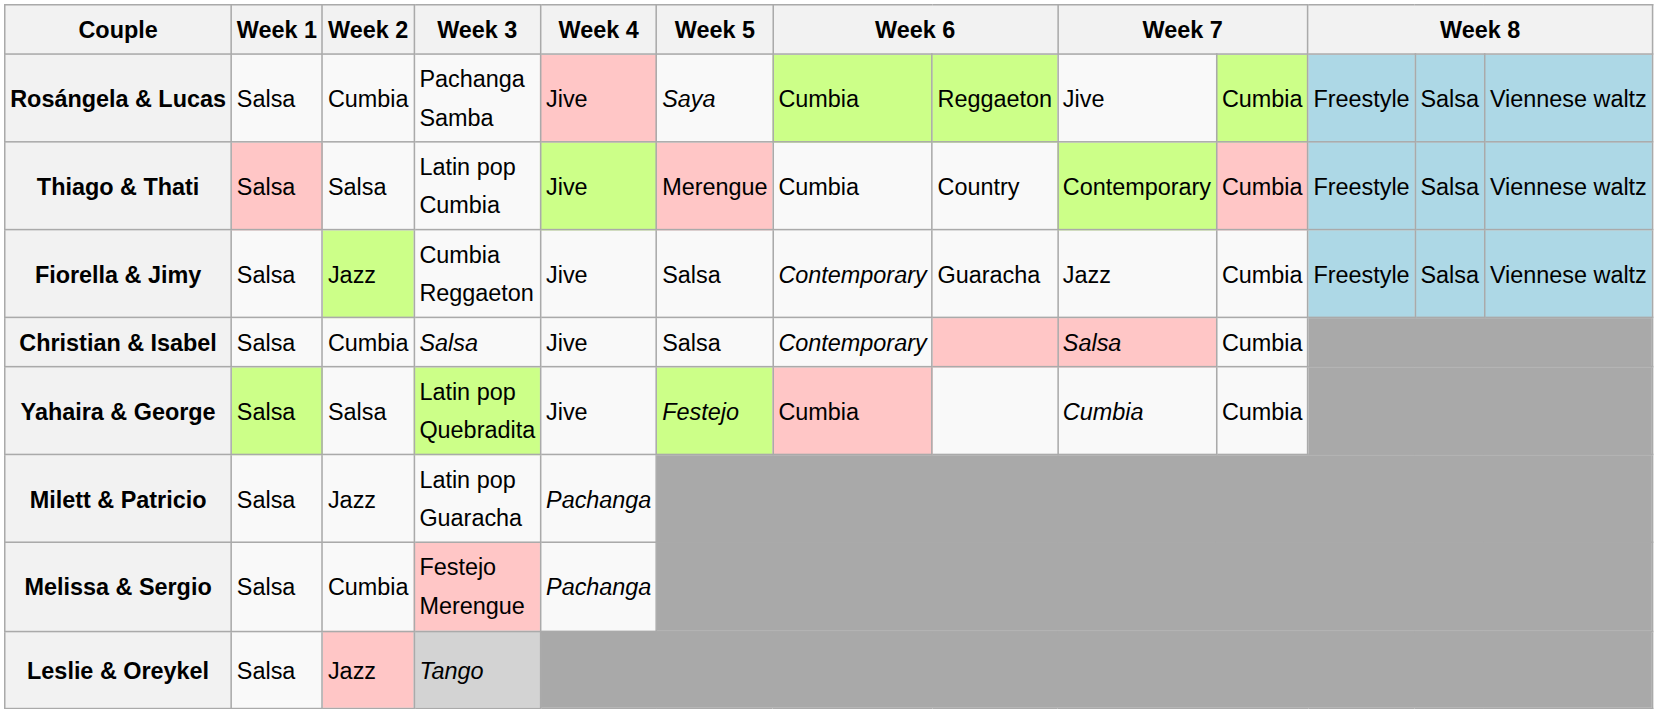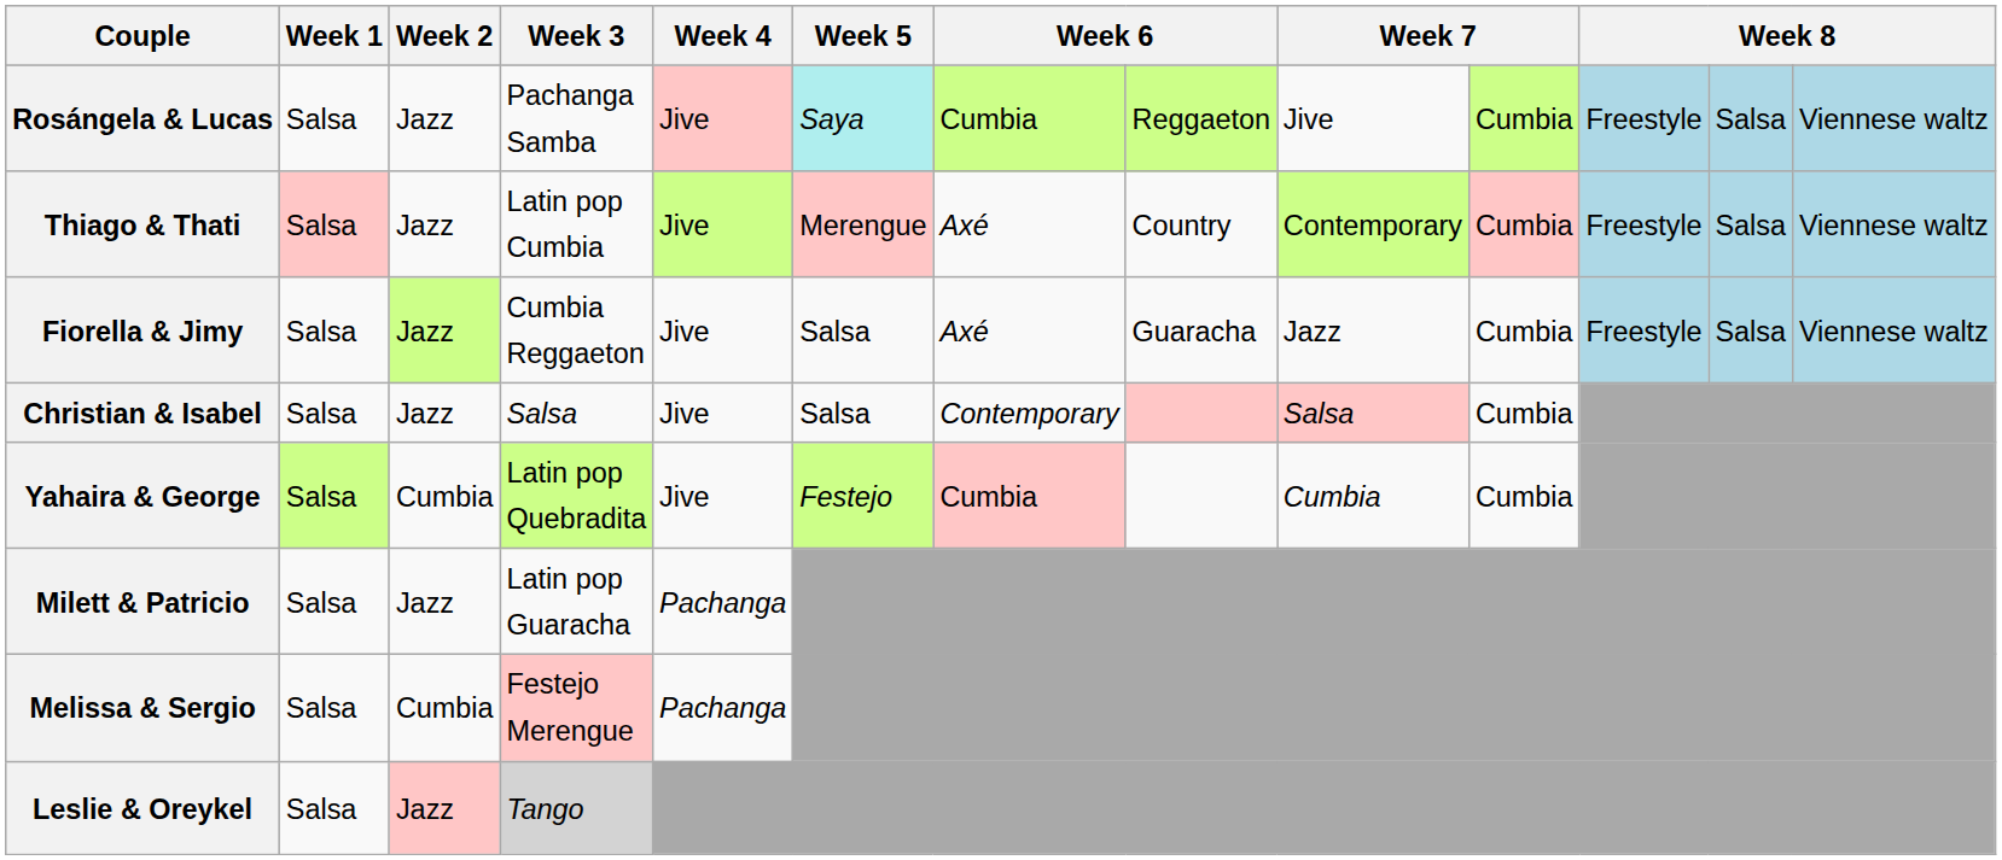 <table class="wikitable" style="text-align:left; font-size:95%; line-height:25px;">
 <tr>
 <th>Couple</th>
 <th>Week 1</th>
 <th>Week 2</th>
 <th>Week 3</th>
 <th>Week 4</th>
 <th>Week 5</th>
 <th colspan=2>Week 6</th>
 <th colspan=2>Week 7</th>
 <th colspan=3>Week 8</th>
 </tr>
 <tr>
 <th>Rosángela & Lucas</th>
 <td>Salsa</td>
-<td>Cumbia</td>
+<td>Jazz</td>
 <td>Pachanga<br>Samba</td>
 <td style="background:#ffc6c6;">Jive<br></td>
-<td><em>Saya</em></td>
+<td style="background: paleturquoise;"><em>Saya</em></td>
 <td style="background:#ccff88;">Cumbia</td>
 <td style="background:#ccff88;">Reggaeton</td>
 <td>Jive</td>
 <td style="background:#ccff88;">Cumbia</td>
 <td style="background:lightblue;">Freestyle</td>
 <td style="background:lightblue;">Salsa</td>
 <td style="background:lightblue;">Viennese waltz</td>
 </tr>
 <tr>
 <th>Thiago & Thati</th>
 <td style="background:#ffc6c6;">Salsa</td>
-<td>Salsa</td>
+<td>Jazz</td>
 <td>Latin pop<br>Cumbia</td>
 <td style="background:#ccff88;">Jive<br></td>
 <td style="background:#ffc6c6;">Merengue</td>
-<td>Cumbia</td>
+<td><em>Axé</em></td>
 <td>Country</td>
 <td style="background:#ccff88;">Contemporary</td>
 <td style="background:#ffc6c6;">Cumbia</td>
 <td style="background:lightblue;">Freestyle</td>
 <td style="background:lightblue;">Salsa</td>
 <td style="background:lightblue;">Viennese waltz</td>
 </tr>
 <tr>
 <th>Fiorella & Jimy</th>
 <td>Salsa</td>
 <td style="background:#ccff88;">Jazz</td>
 <td>Cumbia<br>Reggaeton</td>
 <td>Jive<br></td>
 <td>Salsa</td>
-<td><em>Contemporary</em></td>
+<td><em>Axé</em></td>
 <td>Guaracha</td>
 <td>Jazz</td>
 <td>Cumbia</td>
 <td style="background:lightblue;">Freestyle</td>
 <td style="background:lightblue;">Salsa</td>
 <td style="background:lightblue;">Viennese waltz</td>
 </tr>
 <tr>
 <th>Christian & Isabel</th>
 <td>Salsa</td>
-<td>Cumbia</td>
+<td>Jazz</td>
 <td><em>Salsa</em></td>
 <td>Jive<br></td>
 <td>Salsa</td>
 <td><em>Contemporary</em></td>
 <td style="background:#ffc6c6;"></td>
 <td style="background:#ffc6c6;"><em>Salsa</em></td>
 <td>Cumbia</td>
 <td style="background:darkgrey;" colspan="3"></td>
 </tr>
 <tr>
 <th>Yahaira & George</th>
 <td style="background:#ccff88;">Salsa</td>
-<td>Salsa</td>
+<td>Cumbia</td>
 <td style="background:#ccff88;">Latin pop<br>Quebradita</td>
 <td>Jive<br></td>
 <td style="background:#ccff88;"><em>Festejo</em></td>
 <td style="background:#ffc6c6;">Cumbia</td>
 <td></td>
 <td><em>Cumbia</em></td>
 <td>Cumbia</td>
 <td style="background:darkgrey;" colspan="3"></td>
 </tr>
 <tr style="height:50px">
 <th>Milett & Patricio</th>
 <td>Salsa</td>
 <td>Jazz</td>
 <td>Latin pop<br>Guaracha</td>
 <td><em>Pachanga</em></td>
 <td style="background:darkgrey;" colspan="8"></td>
 </tr>
 <tr>
 <th>Melissa & Sergio</th>
 <td>Salsa</td>
 <td>Cumbia</td>
 <td style="background:#ffc6c6;">Festejo<br>Merengue</td>
 <td><em>Pachanga</em></td>
 <td style="background:darkgrey;" colspan="8"></td>
 </tr>
 <tr style="height:50px">
 <th>Leslie & Oreykel</th>
 <td>Salsa</td>
 <td style="background:#ffc6c6;">Jazz</td>
 <td style="background: lightgrey;"><em>Tango</em></td>
 <td style="background:darkgrey;" colspan="9"></td>
 </tr>
 </table>
